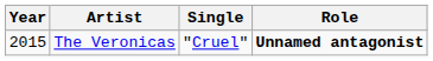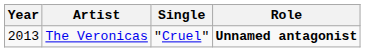 <table class="wikitable">
 <tr>
 <th>Year</th>
 <th>Artist</th>
 <th>Single</th>
 <th>Role</th>
 </tr>
 <tr>
-<td>2015</td>
+<td>2013</td>
 <td><a href='#'>The Veronicas</a></td>
 <td>"<a href='#'>Cruel</a>"</td>
 <td><strong>Unnamed antagonist</strong></td>
 </tr>
 </table>
